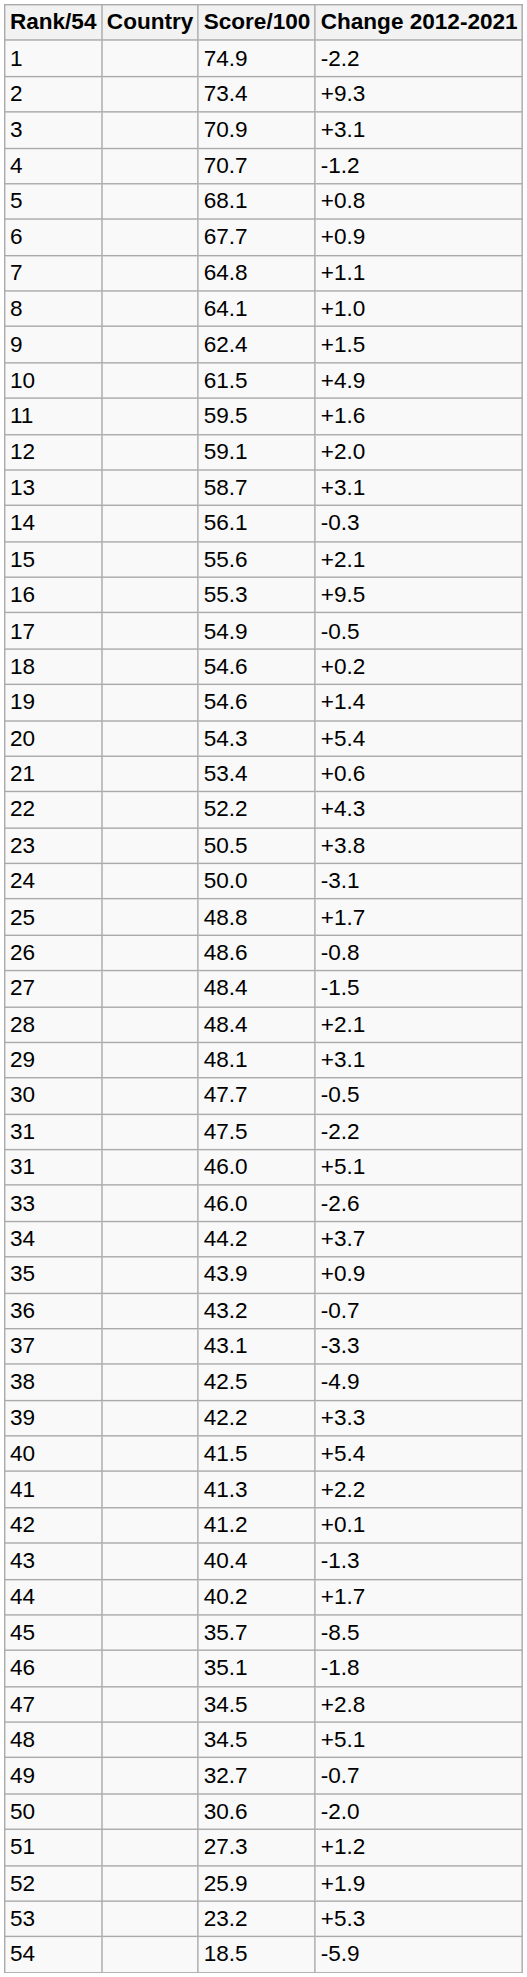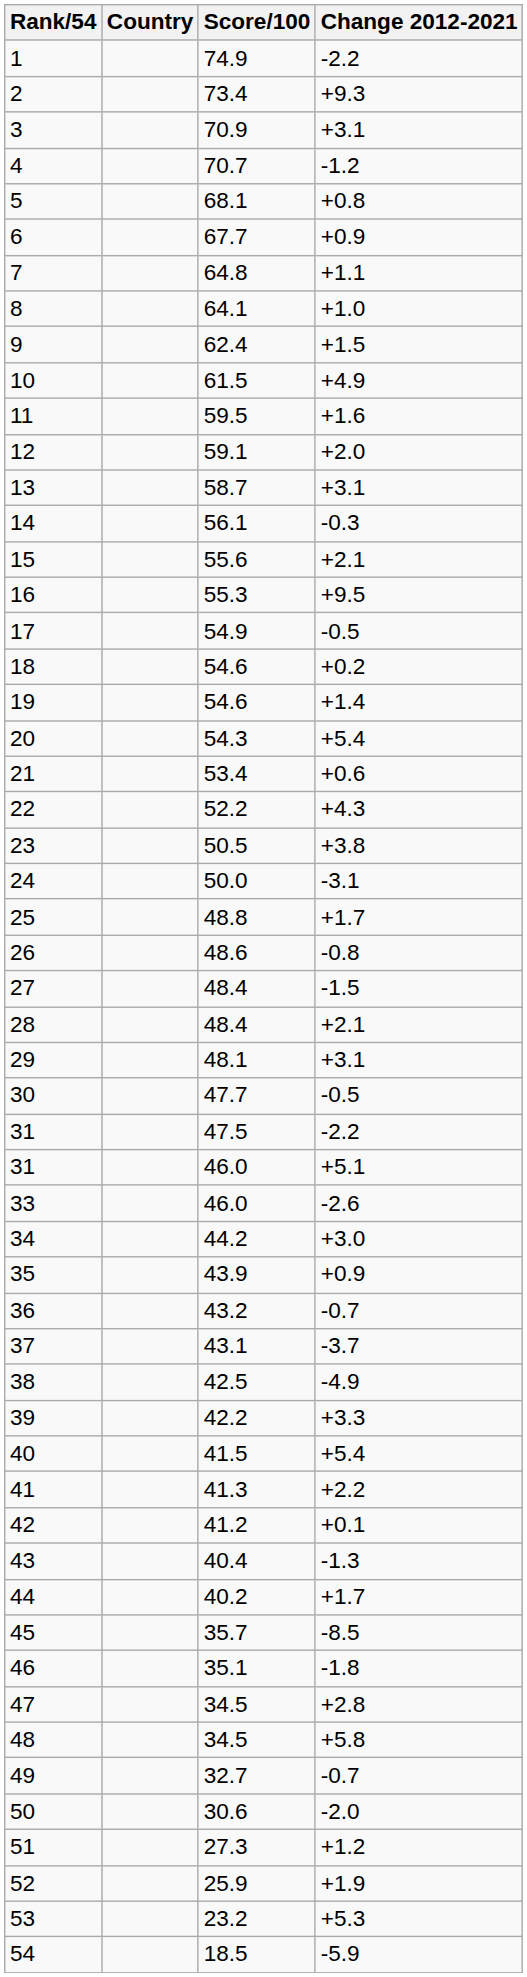 <table class="wikitable">
 <tr>
 <th>Rank/54</th>
 <th>Country</th>
 <th>Score/100</th>
 <th>Change 2012-2021</th>
 </tr>
 <tr>
 <td>1</td>
 <td></td>
 <td>74.9</td>
 <td> -2.2</td>
 </tr>
 <tr>
 <td>2</td>
 <td></td>
 <td>73.4</td>
 <td> +9.3</td>
 </tr>
 <tr>
 <td>3</td>
 <td></td>
 <td>70.9</td>
 <td> +3.1</td>
 </tr>
 <tr>
 <td>4</td>
 <td></td>
 <td>70.7</td>
 <td> -1.2</td>
 </tr>
 <tr>
 <td>5</td>
 <td></td>
 <td>68.1</td>
 <td> +0.8</td>
 </tr>
 <tr>
 <td>6</td>
 <td></td>
 <td>67.7</td>
 <td> +0.9</td>
 </tr>
 <tr>
 <td>7</td>
 <td></td>
 <td>64.8</td>
 <td> +1.1</td>
 </tr>
 <tr>
 <td>8</td>
 <td></td>
 <td>64.1</td>
 <td> +1.0</td>
 </tr>
 <tr>
 <td>9</td>
 <td></td>
 <td>62.4</td>
 <td> +1.5</td>
 </tr>
 <tr>
 <td>10</td>
 <td></td>
 <td>61.5</td>
 <td> +4.9</td>
 </tr>
 <tr>
 <td>11</td>
 <td></td>
 <td>59.5</td>
 <td> +1.6</td>
 </tr>
 <tr>
 <td>12</td>
 <td></td>
 <td>59.1</td>
 <td> +2.0</td>
 </tr>
 <tr>
 <td>13</td>
 <td></td>
 <td>58.7</td>
 <td> +3.1</td>
 </tr>
 <tr>
 <td>14</td>
 <td></td>
 <td>56.1</td>
 <td> -0.3</td>
 </tr>
 <tr>
 <td>15</td>
 <td></td>
 <td>55.6</td>
 <td> +2.1</td>
 </tr>
 <tr>
 <td>16</td>
 <td></td>
 <td>55.3</td>
 <td> +9.5</td>
 </tr>
 <tr>
 <td>17</td>
 <td></td>
 <td>54.9</td>
 <td> -0.5</td>
 </tr>
 <tr>
 <td>18</td>
 <td></td>
 <td>54.6</td>
 <td> +0.2</td>
 </tr>
 <tr>
 <td>19</td>
 <td></td>
 <td>54.6</td>
 <td> +1.4</td>
 </tr>
 <tr>
 <td>20</td>
 <td></td>
 <td>54.3</td>
 <td> +5.4</td>
 </tr>
 <tr>
 <td>21</td>
 <td></td>
 <td>53.4</td>
 <td> +0.6</td>
 </tr>
 <tr>
 <td>22</td>
 <td></td>
 <td>52.2</td>
 <td> +4.3</td>
 </tr>
 <tr>
 <td>23</td>
 <td></td>
 <td>50.5</td>
 <td> +3.8</td>
 </tr>
 <tr>
 <td>24</td>
 <td></td>
 <td>50.0</td>
 <td> -3.1</td>
 </tr>
 <tr>
 <td>25</td>
 <td></td>
 <td>48.8</td>
 <td> +1.7</td>
 </tr>
 <tr>
 <td>26</td>
 <td></td>
 <td>48.6</td>
 <td> -0.8</td>
 </tr>
 <tr>
 <td>27</td>
 <td></td>
 <td>48.4</td>
 <td> -1.5</td>
 </tr>
 <tr>
 <td>28</td>
 <td></td>
 <td>48.4</td>
 <td> +2.1</td>
 </tr>
 <tr>
 <td>29</td>
 <td></td>
 <td>48.1</td>
 <td> +3.1</td>
 </tr>
 <tr>
 <td>30</td>
 <td></td>
 <td>47.7</td>
 <td> -0.5</td>
 </tr>
 <tr>
 <td>31</td>
 <td></td>
 <td>47.5</td>
 <td> -2.2</td>
 </tr>
 <tr>
 <td>31</td>
 <td></td>
 <td>46.0</td>
 <td> +5.1</td>
 </tr>
 <tr>
 <td>33</td>
 <td></td>
 <td>46.0</td>
 <td> -2.6</td>
 </tr>
 <tr>
 <td>34</td>
 <td></td>
 <td>44.2</td>
-<td> +3.7</td>
+<td> +3.0</td>
 </tr>
 <tr>
 <td>35</td>
 <td></td>
 <td>43.9</td>
 <td> +0.9</td>
 </tr>
 <tr>
 <td>36</td>
 <td></td>
 <td>43.2</td>
 <td> -0.7</td>
 </tr>
 <tr>
 <td>37</td>
 <td></td>
 <td>43.1</td>
-<td> -3.3</td>
+<td> -3.7</td>
 </tr>
 <tr>
 <td>38</td>
 <td></td>
 <td>42.5</td>
 <td> -4.9</td>
 </tr>
 <tr>
 <td>39</td>
 <td></td>
 <td>42.2</td>
 <td> +3.3</td>
 </tr>
 <tr>
 <td>40</td>
 <td></td>
 <td>41.5</td>
 <td> +5.4</td>
 </tr>
 <tr>
 <td>41</td>
 <td></td>
 <td>41.3</td>
 <td> +2.2</td>
 </tr>
 <tr>
 <td>42</td>
 <td></td>
 <td>41.2</td>
 <td> +0.1</td>
 </tr>
 <tr>
 <td>43</td>
 <td></td>
 <td>40.4</td>
 <td> -1.3</td>
 </tr>
 <tr>
 <td>44</td>
 <td></td>
 <td>40.2</td>
 <td> +1.7</td>
 </tr>
 <tr>
 <td>45</td>
 <td></td>
 <td>35.7</td>
 <td> -8.5</td>
 </tr>
 <tr>
 <td>46</td>
 <td></td>
 <td>35.1</td>
 <td> -1.8</td>
 </tr>
 <tr>
 <td>47</td>
 <td></td>
 <td>34.5</td>
 <td> +2.8</td>
 </tr>
 <tr>
 <td>48</td>
 <td></td>
 <td>34.5</td>
-<td> +5.1</td>
+<td> +5.8</td>
 </tr>
 <tr>
 <td>49</td>
 <td></td>
 <td>32.7</td>
 <td> -0.7</td>
 </tr>
 <tr>
 <td>50</td>
 <td></td>
 <td>30.6</td>
 <td> -2.0</td>
 </tr>
 <tr>
 <td>51</td>
 <td></td>
 <td>27.3</td>
 <td> +1.2</td>
 </tr>
 <tr>
 <td>52</td>
 <td></td>
 <td>25.9</td>
 <td> +1.9</td>
 </tr>
 <tr>
 <td>53</td>
 <td></td>
 <td>23.2</td>
 <td> +5.3</td>
 </tr>
 <tr>
 <td>54</td>
 <td></td>
 <td>18.5</td>
 <td> -5.9</td>
 </tr>
 <tr>
 </tr>
 </table>
